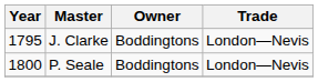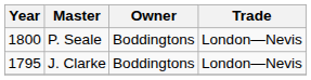 <table class="sortable wikitable">
 <tr>
 <th>Year</th>
 <th>Master</th>
 <th>Owner</th>
 <th>Trade</th>
 </tr>
 <tr>
+<td>1800</td>
+<td>P. Seale</td>
+<td>Boddingtons</td>
+<td>London—Nevis</td>
+</tr>
+<tr>
 <td>1795</td>
 <td>J. Clarke</td>
 <td>Boddingtons</td>
 <td>London—Nevis</td>
 </tr>
 <tr>
-<td>1800</td>
-<td>P. Seale</td>
-<td>Boddingtons</td>
-<td>London—Nevis</td>
-</tr>
-<tr>
 </tr>
 </table>
